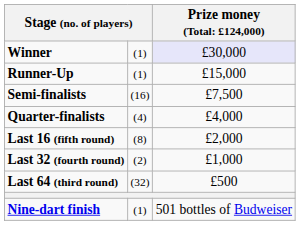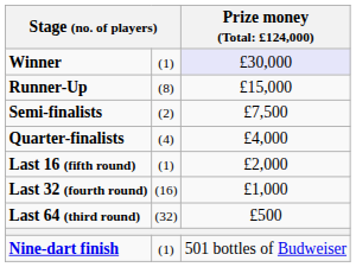 <table class="wikitable">
 <tr>
 <th colspan=2>Stage <small>(no. of players)</small></th>
 <th>Prize money<br><small>(Total: £124,000)</small></th>
 </tr>
 <tr>
 <td><strong>Winner</strong></td>
 <td align=center><small>(1)</small></td>
 <td align=center style="background: lavender;">£30,000</td>
 </tr>
 <tr>
 <td><strong>Runner-Up</strong></td>
-<td align=center><small>(1)</small></td>
+<td align=center><small>(8)</small></td>
 <td align=center>£15,000</td>
 </tr>
 <tr>
 <td><strong>Semi-finalists</strong></td>
-<td align=center><small>(16)</small></td>
+<td align=center><small>(2)</small></td>
 <td align=center>£7,500</td>
 </tr>
 <tr>
 <td><strong>Quarter-finalists</strong></td>
 <td align=center><small>(4)</small></td>
 <td align=center>£4,000</td>
 </tr>
 <tr>
 <td><strong>Last 16 <small>(fifth round)</small></strong></td>
-<td align=center><small>(8)</small></td>
+<td align=center><small>(1)</small></td>
 <td align=center>£2,000</td>
 </tr>
 <tr>
 <td><strong>Last 32 <small>(fourth round)</small></strong></td>
-<td align=center><small>(2)</small></td>
+<td align=center><small>(16)</small></td>
 <td align=center>£1,000</td>
 </tr>
 <tr>
 <td><strong>Last 64 <small>(third round)</small></strong></td>
 <td align=center><small>(32)</small></td>
 <td align=center>£500</td>
 </tr>
 <tr>
 <th colspan=3></th>
 </tr>
 <tr>
 <td><strong><a href='#'>Nine-dart finish</a></strong></td>
 <td align=center><small>(1)</small></td>
 <td align=center>501 bottles of <a href='#'>Budweiser</a></td>
 </tr>
 </table>
